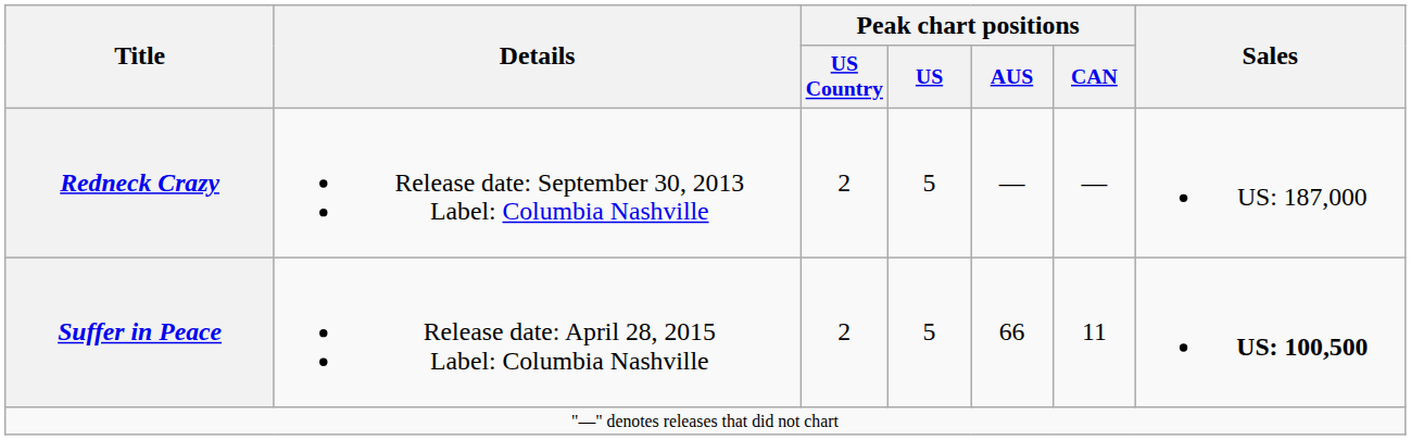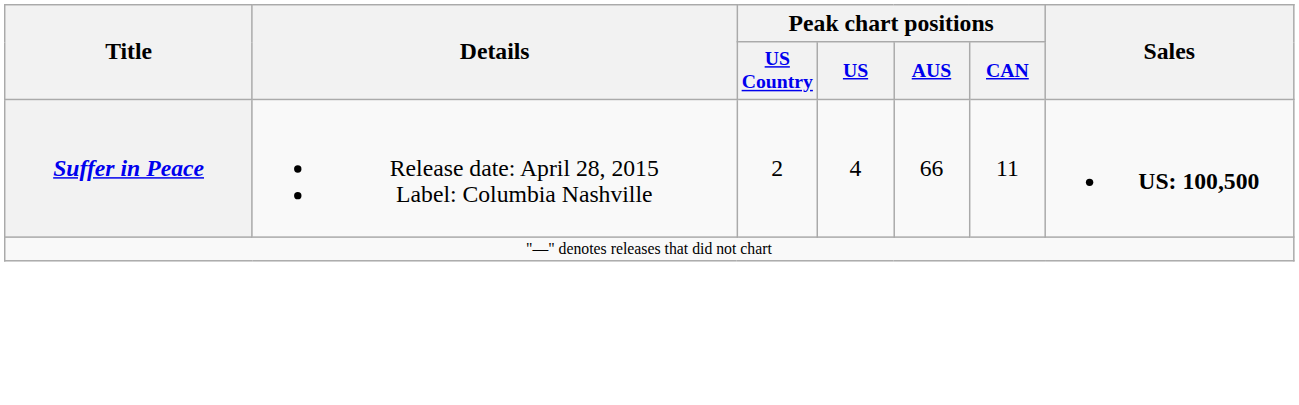 <table class="wikitable plainrowheaders" style="text-align:center;">
 <tr>
 <th rowspan="2" style="width:10em;">Title</th>
 <th rowspan="2" style="width:20em;">Details</th>
 <th colspan="4">Peak chart positions</th>
 <th rowspan="2" style="width:10em;">Sales</th>
 </tr>
 <tr style="font-size:smaller;">
 <th style="width:45px;"><a href='#'>US Country</a><br></th>
 <th style="width:45px;"><a href='#'>US</a><br></th>
 <th style="width:45px;"><a href='#'>AUS</a><br></th>
 <th style="width:45px;"><a href='#'>CAN</a><br></th>
 </tr>
 <tr>
-<th scope="row"><em><a href='#'>Redneck Crazy</a></em></th>
-<td><br><ul><li>Release date: September 30, 2013</li><li>Label: <a href='#'>Columbia Nashville</a></li></ul></td>
-<td>2</td>
-<td>5</td>
-<td>—</td>
-<td>—</td>
-<td><br><ul><li>US: 187,000</li></ul></td>
-</tr>
-<tr>
 <th scope="row"><em><a href='#'>Suffer in Peace</a></em></th>
 <td><br><ul><li>Release date: April 28, 2015</li><li>Label: Columbia Nashville</li></ul></td>
 <td>2</td>
-<td>5</td>
+<td>4</td>
 <td>66</td>
 <td>11</td>
 <td><strong><br><ul><li>US: 100,500</li></ul></strong></td>
 </tr>
 <tr>
 <td colspan="7" style="font-size:8pt">"—" denotes releases that did not chart</td>
 </tr>
 </table>
